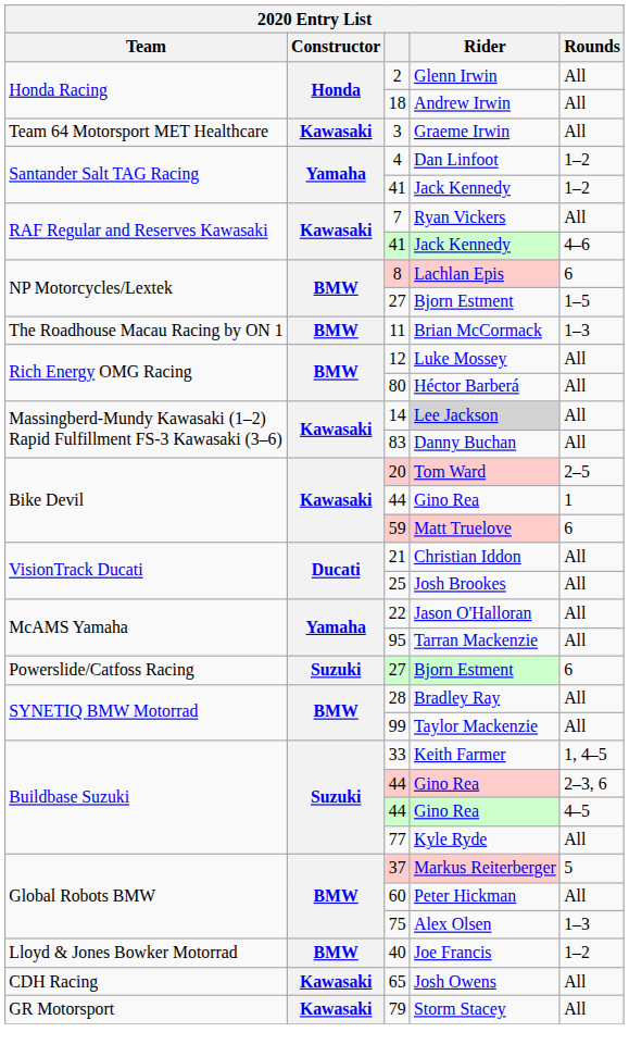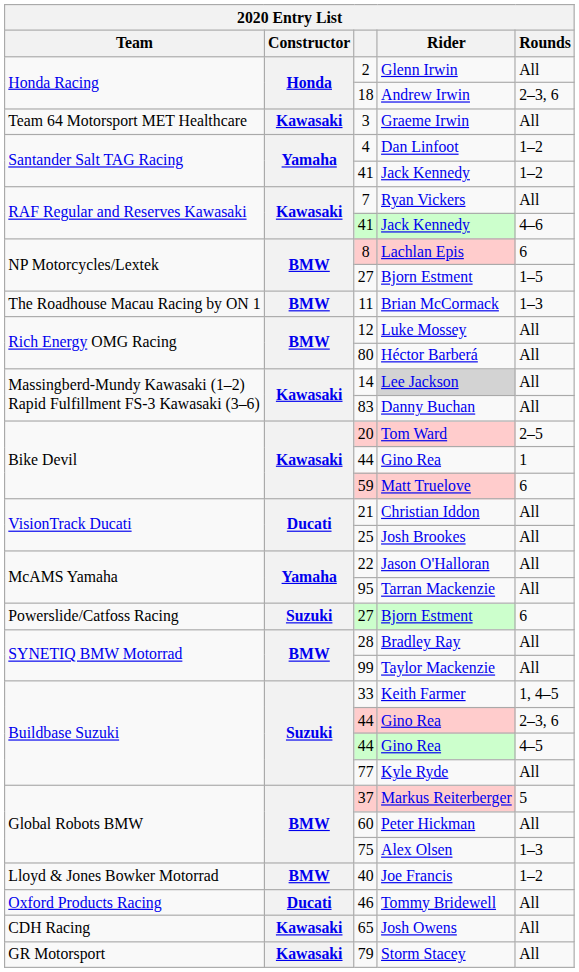 <table class="wikitable" style="font-size: 85%;">
 <tr>
 <th colspan=5>2020 Entry List</th>
 </tr>
 <tr>
 <th>Team</th>
 <th>Constructor</th>
 <th></th>
 <th>Rider</th>
 <th>Rounds</th>
 </tr>
 <tr>
 <td rowspan=2><a href='#'>Honda Racing</a></td>
 <th rowspan=2><a href='#'>Honda</a></th>
 <td align=center>2</td>
 <td> <a href='#'>Glenn Irwin</a></td>
 <td>All</td>
 </tr>
 <tr>
 <td align=center>18</td>
 <td> <a href='#'>Andrew Irwin</a></td>
-<td>All</td>
+<td>2–3, 6</td>
 </tr>
 <tr>
 <td rowspan=1>Team 64 Motorsport MET Healthcare</td>
 <th rowspan=1><a href='#'>Kawasaki</a></th>
 <td align=center>3</td>
 <td> <a href='#'>Graeme Irwin</a></td>
 <td>All</td>
 </tr>
 <tr>
 <td rowspan=2><a href='#'>Santander Salt TAG Racing</a></td>
 <th rowspan=2><a href='#'>Yamaha</a></th>
 <td align=center>4</td>
 <td> <a href='#'>Dan Linfoot</a></td>
 <td>1–2</td>
 </tr>
 <tr>
 <td align=center>41</td>
 <td> <a href='#'>Jack Kennedy</a></td>
 <td>1–2</td>
 </tr>
 <tr>
 <td rowspan=2><a href='#'>RAF Regular and Reserves Kawasaki</a></td>
 <th rowspan=2><a href='#'>Kawasaki</a></th>
 <td align=center>7</td>
 <td> <a href='#'>Ryan Vickers</a></td>
 <td>All</td>
 </tr>
 <tr>
 <td style="background:#ccffcc;" align=center>41</td>
 <td style="background:#ccffcc;"> <a href='#'>Jack Kennedy</a></td>
 <td>4–6</td>
 </tr>
 <tr>
 <td rowspan=2>NP Motorcycles/Lextek</td>
 <th rowspan=2><a href='#'>BMW</a></th>
 <td style="background:#ffcccc;" align=center>8</td>
 <td style="background:#ffcccc;"> <a href='#'>Lachlan Epis</a></td>
 <td>6</td>
 </tr>
 <tr>
 <td align=center>27</td>
 <td> <a href='#'>Bjorn Estment</a></td>
 <td>1–5</td>
 </tr>
 <tr>
 <td rowspan=1>The Roadhouse Macau Racing by ON 1</td>
 <th rowspan=1><a href='#'>BMW</a></th>
 <td align=center>11</td>
 <td> <a href='#'>Brian McCormack</a></td>
 <td>1–3</td>
 </tr>
 <tr>
 <td rowspan=2><a href='#'>Rich Energy</a> OMG Racing</td>
 <th rowspan=2><a href='#'>BMW</a></th>
 <td align=center>12</td>
 <td> <a href='#'>Luke Mossey</a></td>
 <td>All</td>
 </tr>
 <tr>
 <td align=center>80</td>
 <td> <a href='#'>Héctor Barberá</a></td>
 <td>All</td>
 </tr>
 <tr>
 <td rowspan=2>Massingberd-Mundy Kawasaki (1–2)<br>Rapid Fulfillment FS-3 Kawasaki (3–6)</td>
 <th rowspan=2><a href='#'>Kawasaki</a></th>
 <td align=center>14</td>
 <td style="background: lightgrey;"> <a href='#'>Lee Jackson</a></td>
 <td>All</td>
 </tr>
 <tr>
 <td align=center>83</td>
 <td> <a href='#'>Danny Buchan</a></td>
 <td>All</td>
 </tr>
 <tr>
 <td rowspan=3>Bike Devil</td>
 <th rowspan=3><a href='#'>Kawasaki</a></th>
 <td style="background:#ffcccc;" align=center>20</td>
 <td style="background:#ffcccc;"> <a href='#'>Tom Ward</a></td>
 <td>2–5</td>
 </tr>
 <tr>
 <td align=center>44</td>
 <td> <a href='#'>Gino Rea</a></td>
 <td>1</td>
 </tr>
 <tr>
 <td style="background:#ffcccc;" align=center>59</td>
 <td style="background:#ffcccc;"> <a href='#'>Matt Truelove</a></td>
 <td>6</td>
 </tr>
 <tr>
 <td rowspan=2><a href='#'>VisionTrack Ducati</a></td>
 <th rowspan=2><a href='#'>Ducati</a></th>
 <td align=center>21</td>
 <td> <a href='#'>Christian Iddon</a></td>
 <td>All</td>
 </tr>
 <tr>
 <td align=center>25</td>
 <td> <a href='#'>Josh Brookes</a></td>
 <td>All</td>
 </tr>
 <tr>
 <td rowspan=2>McAMS Yamaha</td>
 <th rowspan=2><a href='#'>Yamaha</a></th>
 <td align=center>22</td>
 <td> <a href='#'>Jason O'Halloran</a></td>
 <td>All</td>
 </tr>
 <tr>
 <td align=center>95</td>
 <td> <a href='#'>Tarran Mackenzie</a></td>
 <td>All</td>
 </tr>
 <tr>
 <td rowspan=1>Powerslide/Catfoss Racing</td>
 <th rowspan=1><a href='#'>Suzuki</a></th>
 <td style="background:#ccffcc;" align=center>27</td>
 <td style="background:#ccffcc;"> <a href='#'>Bjorn Estment</a></td>
 <td>6</td>
 </tr>
 <tr>
 <td rowspan=2><a href='#'>SYNETIQ BMW Motorrad</a></td>
 <th rowspan=2><a href='#'>BMW</a></th>
 <td align=center>28</td>
 <td> <a href='#'>Bradley Ray</a></td>
 <td>All</td>
 </tr>
 <tr>
 <td align=center>99</td>
 <td> <a href='#'>Taylor Mackenzie</a></td>
 <td>All</td>
 </tr>
 <tr>
 <td rowspan=4><a href='#'>Buildbase Suzuki</a></td>
 <th rowspan=4><a href='#'>Suzuki</a></th>
 <td align=center>33</td>
 <td> <a href='#'>Keith Farmer</a></td>
 <td>1, 4–5</td>
 </tr>
 <tr>
 <td style="background:#ffcccc;" align=center>44</td>
 <td style="background:#ffcccc;"> <a href='#'>Gino Rea</a></td>
 <td>2–3, 6</td>
 </tr>
 <tr>
 <td style="background:#ccffcc;" align=center>44</td>
 <td style="background:#ccffcc;"> <a href='#'>Gino Rea</a></td>
 <td>4–5</td>
 </tr>
 <tr>
 <td align=center>77</td>
 <td> <a href='#'>Kyle Ryde</a></td>
 <td>All</td>
 </tr>
 <tr>
 <td rowspan=3>Global Robots BMW</td>
 <th rowspan=3><a href='#'>BMW</a></th>
 <td style="background:#ffcccc;" align=center>37</td>
 <td style="background:#ffcccc;"> <a href='#'>Markus Reiterberger</a></td>
 <td>5</td>
 </tr>
 <tr>
 <td align=center>60</td>
 <td> <a href='#'>Peter Hickman</a></td>
 <td>All</td>
 </tr>
 <tr>
 <td align=center>75</td>
 <td> <a href='#'>Alex Olsen</a></td>
 <td>1–3</td>
 </tr>
 <tr>
 <td rowspan=1>Lloyd & Jones Bowker Motorrad</td>
 <th rowspan=1><a href='#'>BMW</a></th>
 <td align=center>40</td>
 <td> <a href='#'>Joe Francis</a></td>
 <td>1–2</td>
 </tr>
 <tr>
+<td rowspan=1><a href='#'>Oxford Products Racing</a></td>
+<th rowspan=1><a href='#'>Ducati</a></th>
+<td align=center>46</td>
+<td> <a href='#'>Tommy Bridewell</a></td>
+<td>All</td>
+</tr>
+<tr>
 <td rowspan=1>CDH Racing</td>
 <th rowspan=1><a href='#'>Kawasaki</a></th>
 <td align=center>65</td>
 <td> <a href='#'>Josh Owens</a></td>
 <td>All</td>
 </tr>
 <tr>
 <td rowspan=1>GR Motorsport</td>
 <th rowspan=1><a href='#'>Kawasaki</a></th>
 <td align=center>79</td>
 <td> <a href='#'>Storm Stacey</a></td>
 <td>All</td>
 </tr>
 </table>
